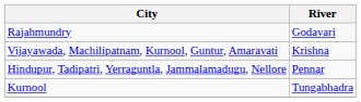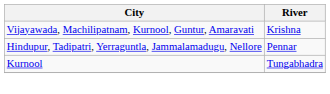 <table class="wikitable sortable">
 <tr>
 <th>City</th>
 <th>River</th>
-</tr>
-<tr>
-<td><a href='#'>Rajahmundry</a></td>
-<td><a href='#'>Godavari</a></td>
 </tr>
 <tr>
 <td><a href='#'>Vijayawada</a>, <a href='#'>Machilipatnam</a>, <a href='#'>Kurnool</a>, <a href='#'>Guntur</a>, <a href='#'>Amaravati</a></td>
 <td><a href='#'>Krishna</a></td>
 </tr>
 <tr>
 <td><a href='#'>Hindupur</a>, <a href='#'>Tadipatri</a>, <a href='#'>Yerraguntla</a>, <a href='#'>Jammalamadugu</a>, <a href='#'>Nellore</a></td>
 <td><a href='#'>Pennar</a></td>
 </tr>
 <tr>
 <td><a href='#'>Kurnool</a></td>
 <td><a href='#'>Tungabhadra</a></td>
 </tr>
 <tr>
 </tr>
 </table>
